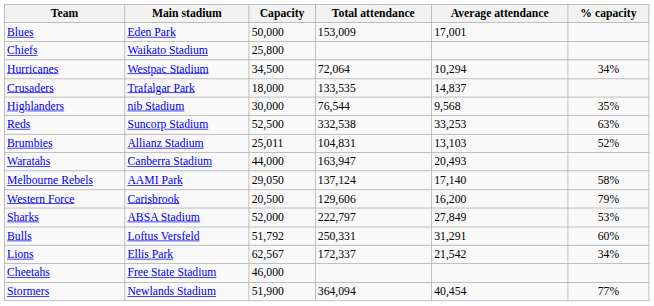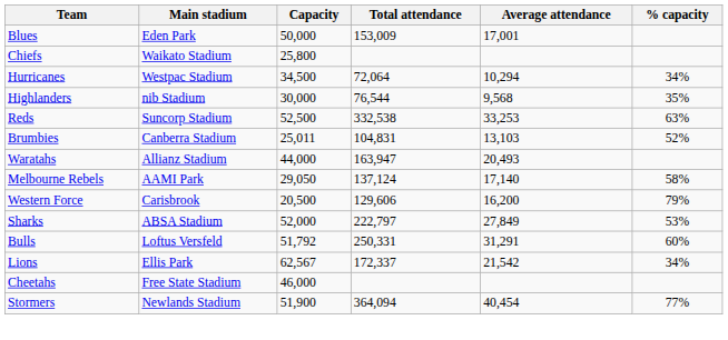 <table class="wikitable sortable" style="width:100%">
 <tr>
 <th>Team</th>
 <th>Main stadium</th>
 <th>Capacity</th>
 <th>Total attendance</th>
 <th>Average attendance</th>
 <th>% capacity</th>
 </tr>
 <tr>
 <td> <a href='#'>Blues</a></td>
 <td><a href='#'>Eden Park</a></td>
 <td>50,000</td>
 <td>153,009</td>
 <td>17,001</td>
 <td style="text-align:center"></td>
 </tr>
 <tr>
 <td> <a href='#'>Chiefs</a></td>
 <td><a href='#'>Waikato Stadium</a></td>
 <td>25,800</td>
 <td></td>
 <td></td>
 <td style="text-align:center"></td>
 </tr>
 <tr>
 <td> <a href='#'>Hurricanes</a></td>
 <td><a href='#'>Westpac Stadium</a></td>
 <td>34,500</td>
 <td>72,064</td>
 <td>10,294</td>
 <td style="text-align:center">34%</td>
 </tr>
 <tr>
-<td> <a href='#'>Crusaders</a></td>
-<td><a href='#'>Trafalgar Park</a></td>
-<td>18,000</td>
-<td>133,535</td>
-<td>14,837</td>
-<td style="text-align:center"></td>
-</tr>
-<tr>
 <td> <a href='#'>Highlanders</a></td>
 <td><a href='#'>nib Stadium</a></td>
 <td>30,000</td>
 <td>76,544</td>
 <td>9,568</td>
 <td style="text-align:center">35%</td>
 </tr>
 <tr>
 <td> <a href='#'>Reds</a></td>
 <td><a href='#'>Suncorp Stadium</a></td>
 <td>52,500</td>
 <td>332,538</td>
 <td>33,253</td>
 <td style="text-align:center">63%</td>
 </tr>
 <tr>
 <td> <a href='#'>Brumbies</a></td>
-<td><a href='#'>Allianz Stadium</a></td>
+<td><a href='#'>Canberra Stadium</a></td>
 <td>25,011</td>
 <td>104,831</td>
 <td>13,103</td>
 <td style="text-align:center">52%</td>
 </tr>
 <tr>
 <td> <a href='#'>Waratahs</a></td>
-<td><a href='#'>Canberra Stadium</a></td>
+<td><a href='#'>Allianz Stadium</a></td>
 <td>44,000</td>
 <td>163,947</td>
 <td>20,493</td>
 <td style="text-align:center"></td>
 </tr>
 <tr>
 <td> <a href='#'>Melbourne Rebels</a></td>
 <td><a href='#'>AAMI Park</a></td>
 <td>29,050</td>
 <td>137,124</td>
 <td>17,140</td>
 <td style="text-align:center">58%</td>
 </tr>
 <tr>
 <td> <a href='#'>Western Force</a></td>
 <td><a href='#'>Carisbrook</a></td>
 <td>20,500</td>
 <td>129,606</td>
 <td>16,200</td>
 <td style="text-align:center">79%</td>
 </tr>
 <tr>
 <td> <a href='#'>Sharks</a></td>
 <td><a href='#'>ABSA Stadium</a></td>
 <td>52,000</td>
 <td>222,797</td>
 <td>27,849</td>
 <td style="text-align:center">53%</td>
 </tr>
 <tr>
 <td> <a href='#'>Bulls</a></td>
 <td><a href='#'>Loftus Versfeld</a></td>
 <td>51,792</td>
 <td>250,331</td>
 <td>31,291</td>
 <td style="text-align:center">60%</td>
 </tr>
 <tr>
 <td> <a href='#'>Lions</a></td>
 <td><a href='#'>Ellis Park</a></td>
 <td>62,567</td>
 <td>172,337</td>
 <td>21,542</td>
 <td style="text-align:center">34%</td>
 </tr>
 <tr>
 <td> <a href='#'>Cheetahs</a></td>
 <td><a href='#'>Free State Stadium</a></td>
 <td>46,000</td>
 <td></td>
 <td></td>
 <td style="text-align:center"></td>
 </tr>
 <tr>
 <td> <a href='#'>Stormers</a></td>
 <td><a href='#'>Newlands Stadium</a></td>
 <td>51,900</td>
 <td>364,094</td>
 <td>40,454</td>
 <td style="text-align:center">77%</td>
 </tr>
 </table>
